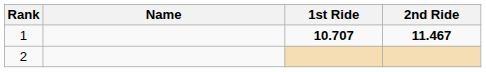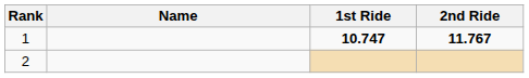 <table class="wikitable" style="text-align:center;">
 <tr>
 <th>Rank</th>
 <th style="width:18em">Name</th>
 <th style="width:7em">1st Ride</th>
 <th style="width:7em">2nd Ride</th>
 </tr>
 <tr>
 <td>1</td>
 <td align=left><br><em></em></td>
-<td><strong>10.707</strong></td>
-<td><strong>11.467</strong></td>
+<td><strong>10.747</strong></td>
+<td><strong>11.767</strong></td>
 </tr>
 <tr>
 <td>2</td>
 <td align=left><br><em></em></td>
 <td bgcolor=wheat></td>
 <td bgcolor=wheat></td>
 </tr>
 </table>
